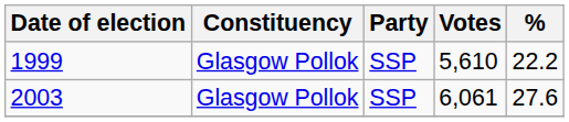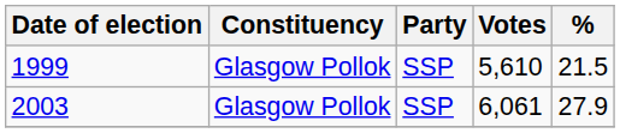 <table class="wikitable">
 <tr>
 <th>Date of election</th>
 <th>Constituency</th>
 <th>Party</th>
 <th>Votes</th>
 <th>%</th>
 </tr>
 <tr>
 <td><a href='#'>1999</a></td>
 <td><a href='#'>Glasgow Pollok</a></td>
 <td><a href='#'>SSP</a></td>
 <td>5,610</td>
-<td>22.2</td>
+<td>21.5</td>
 </tr>
 <tr>
 <td><a href='#'>2003</a></td>
 <td><a href='#'>Glasgow Pollok</a></td>
 <td><a href='#'>SSP</a></td>
 <td>6,061</td>
-<td>27.6</td>
+<td>27.9</td>
 </tr>
 <tr>
 </tr>
 </table>
